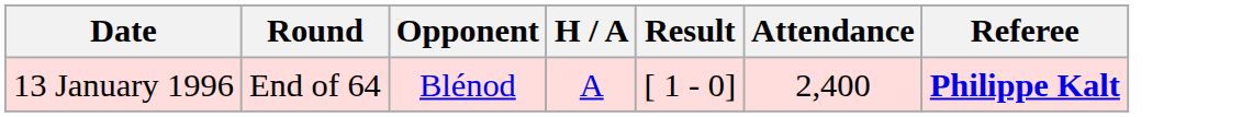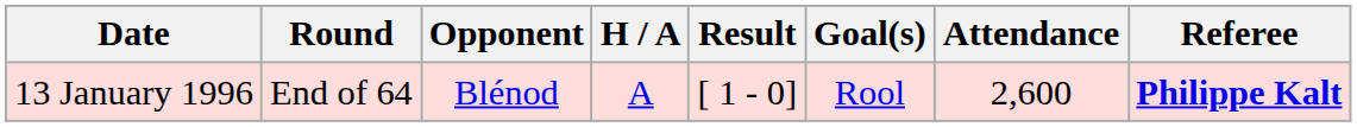 <table class="wikitable" style="text-align:center">
 <tr>
 <th class="wikitable">Date</th>
 <th>Round</th>
 <th>Opponent</th>
 <th>H / A</th>
 <th>Result</th>
+<th>Goal(s)</th>
 <th>Attendance</th>
 <th>Referee</th>
 </tr>
 <tr style="background:#fdd;">
 <td>13 January 1996</td>
 <td>End of 64</td>
 <td><a href='#'>Blénod</a></td>
 <td><a href='#'>A</a></td>
 <td>[ 1 - 0]</td>
-<td>2,400</td>
+<td><a href='#'>Rool</a> </td>
+<td>2,600</td>
 <td><strong><a href='#'>Philippe Kalt</a></strong></td>
 </tr>
 </table>
